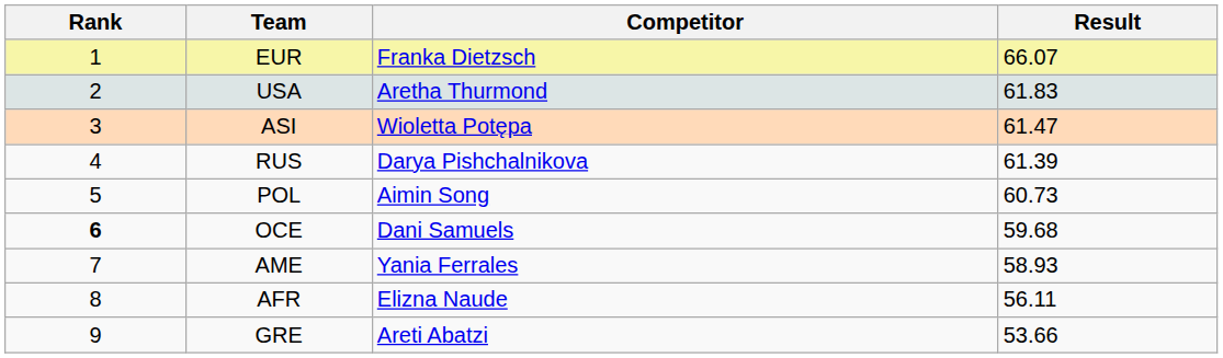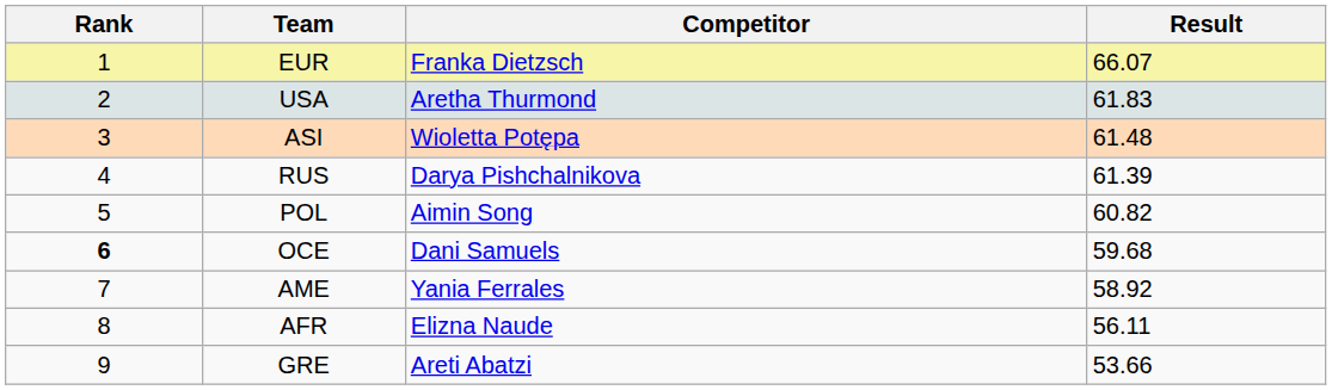 <table class="wikitable" width=70% style=text-align:center>
 <tr>
 <th>Rank</th>
 <th>Team</th>
 <th>Competitor</th>
 <th>Result</th>
 </tr>
 <tr bgcolor="#F7F6A8">
 <td>1</td>
 <td>EUR</td>
 <td align="left"><a href='#'>Franka Dietzsch</a></td>
 <td align="left">66.07</td>
 </tr>
 <tr bgcolor="#DCE5E5">
 <td>2</td>
 <td>USA</td>
 <td align="left"><a href='#'>Aretha Thurmond</a></td>
 <td align="left">61.83</td>
 </tr>
 <tr bgcolor="#FFDAB9">
 <td>3</td>
 <td>ASI</td>
 <td align="left"><a href='#'>Wioletta Potępa</a></td>
-<td align="left">61.47</td>
+<td align="left">61.48</td>
 </tr>
 <tr>
 <td>4</td>
 <td>RUS</td>
 <td align="left"><a href='#'>Darya Pishchalnikova</a></td>
 <td align="left">61.39</td>
 </tr>
 <tr>
 <td>5</td>
 <td>POL</td>
 <td align="left"><a href='#'>Aimin Song</a></td>
-<td align="left">60.73</td>
+<td align="left">60.82</td>
 </tr>
 <tr>
 <td><strong>6</strong></td>
 <td>OCE</td>
 <td align="left"><a href='#'>Dani Samuels</a></td>
 <td align="left">59.68</td>
 </tr>
 <tr>
 <td>7</td>
 <td>AME</td>
 <td align="left"><a href='#'>Yania Ferrales</a></td>
-<td align="left">58.93</td>
+<td align="left">58.92</td>
 </tr>
 <tr>
 <td>8</td>
 <td>AFR</td>
 <td align="left"><a href='#'>Elizna Naude</a></td>
 <td align="left">56.11</td>
 </tr>
 <tr>
 <td>9</td>
 <td>GRE</td>
 <td align="left"><a href='#'>Areti Abatzi</a></td>
 <td align="left">53.66</td>
 </tr>
 </table>
